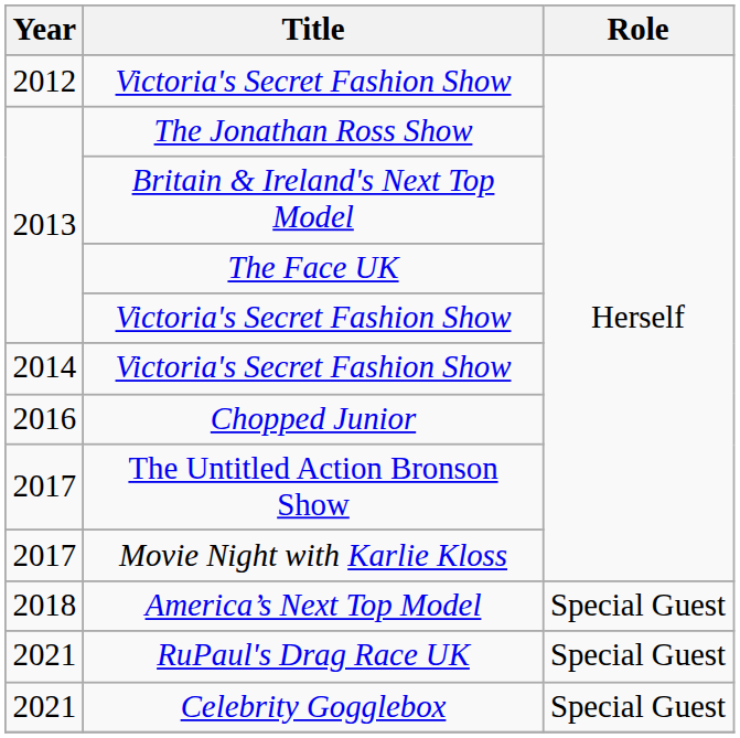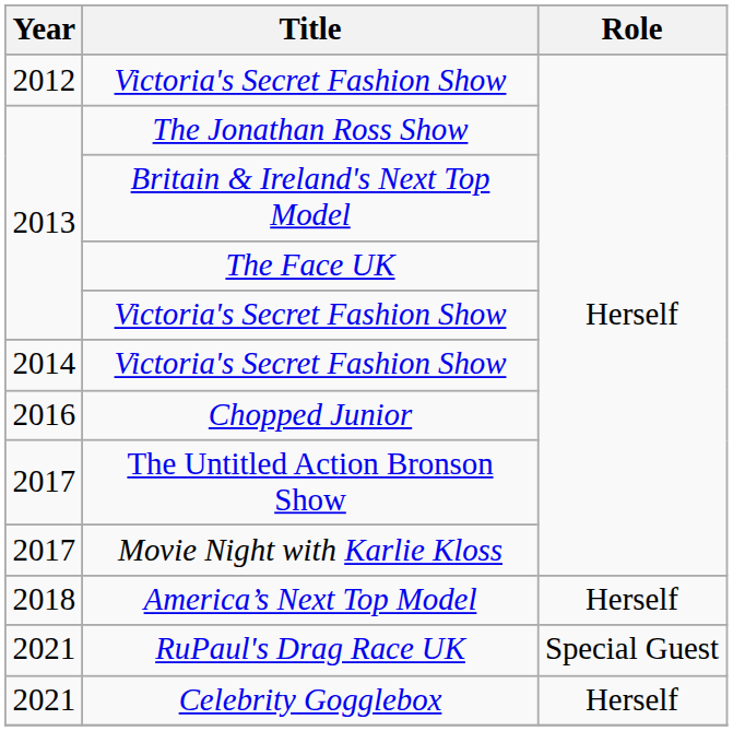 <table class="wikitable sortable" style="text-align:center;" border="1">
 <tr>
 <th scope="row">Year</th>
 <th scope="row" style="width:14em;">Title</th>
 <th scope="row">Role</th>
 </tr>
 <tr>
 <td>2012</td>
 <td><em><a href='#'>Victoria's Secret Fashion Show</a></em></td>
 <td rowspan="9">Herself</td>
 </tr>
 <tr>
 <td rowspan="4">2013</td>
 <td><em><a href='#'>The Jonathan Ross Show</a></em></td>
 </tr>
 <tr>
 <td><em><a href='#'>Britain & Ireland's Next Top Model</a></em></td>
 </tr>
 <tr>
 <td><em><a href='#'>The Face UK</a></em></td>
 </tr>
 <tr>
 <td><em><a href='#'>Victoria's Secret Fashion Show</a></em></td>
 </tr>
 <tr>
 <td>2014</td>
 <td><em><a href='#'>Victoria's Secret Fashion Show</a></em></td>
 </tr>
 <tr>
 <td>2016</td>
 <td><em><a href='#'>Chopped Junior</a></em></td>
 </tr>
 <tr>
 <td>2017</td>
 <td><a href='#'>The Untitled Action Bronson Show</a></td>
 </tr>
 <tr>
 <td>2017</td>
 <td><em>Movie Night with <a href='#'>Karlie Kloss</a></em></td>
 </tr>
 <tr>
 <td>2018</td>
 <td><em><a href='#'>America’s Next Top Model</a></em></td>
-<td>Special Guest</td>
+<td>Herself</td>
 </tr>
 <tr>
 <td>2021</td>
 <td><em><a href='#'>RuPaul's Drag Race UK</a></em></td>
 <td>Special Guest</td>
 </tr>
 <tr>
 <td>2021</td>
 <td><em><a href='#'>Celebrity Gogglebox</a></em></td>
-<td>Special Guest</td>
+<td>Herself</td>
 </tr>
 <tr>
 </tr>
 </table>
